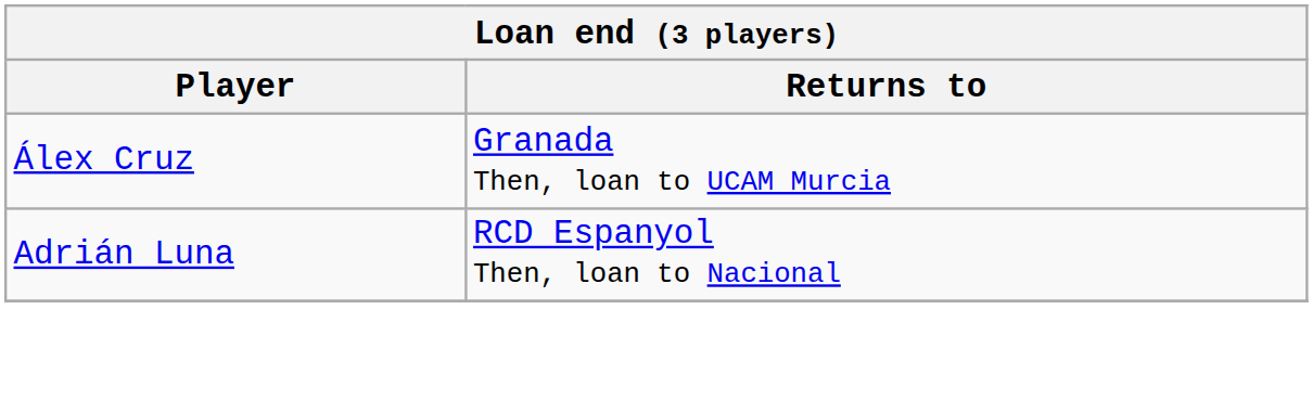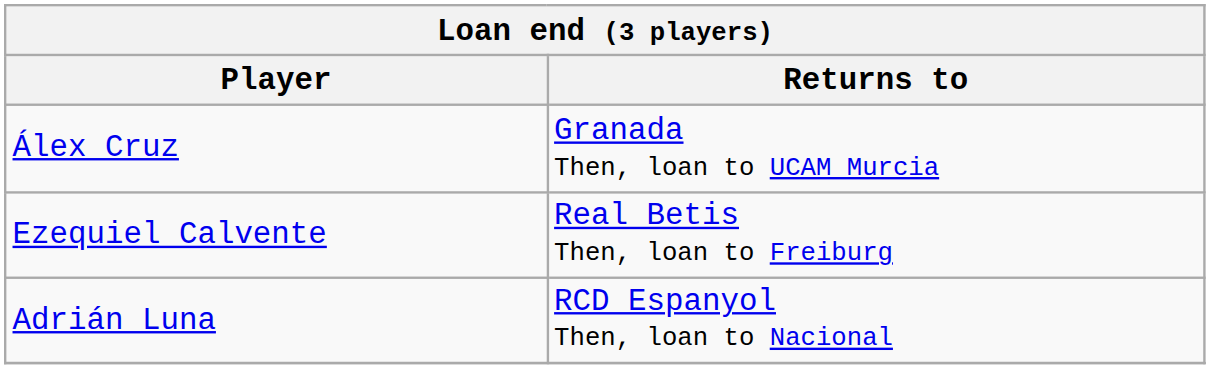 <table class="wikitable collapsible collapsed">
 <tr>
 <th colspan="2" width="500"> <strong>Loan end</strong> <small>(3 players)</small></th>
 </tr>
 <tr>
 <th>Player</th>
 <th>Returns to</th>
 </tr>
 <tr>
 <td> <a href='#'>Álex Cruz</a></td>
 <td> <a href='#'>Granada</a><br><small>Then, loan to  <a href='#'>UCAM Murcia</a></small></td>
 </tr>
 <tr>
+<td> <a href='#'>Ezequiel Calvente</a></td>
+<td> <a href='#'>Real Betis</a><br><small>Then, loan to  <a href='#'>Freiburg</a></small></td>
+</tr>
+<tr>
 <td> <a href='#'>Adrián Luna</a></td>
 <td> <a href='#'>RCD Espanyol</a><br><small>Then, loan to  <a href='#'>Nacional</a></small></td>
 </tr>
 <tr>
 </tr>
 </table>
